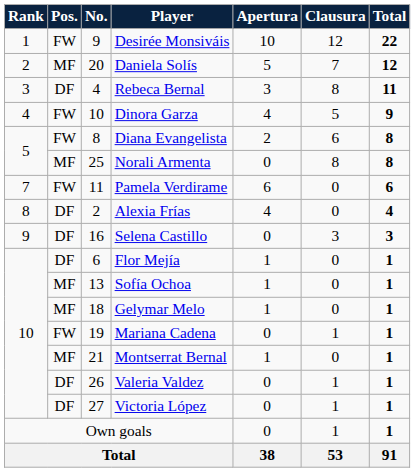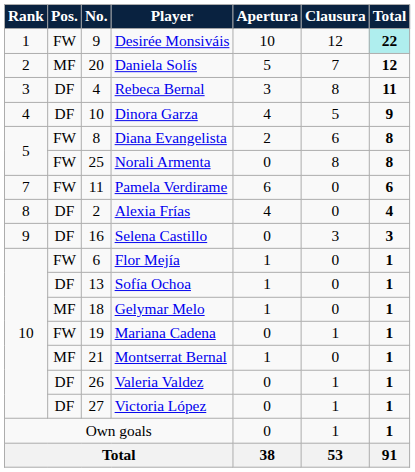 <table class="wikitable" style="text-align:center;">
 <tr>
 <th style=background-color:#092240;color:#FFFFFF>Rank</th>
 <th style=background-color:#092240;color:#FFFFFF>Pos.</th>
 <th style=background-color:#092240;color:#FFFFFF>No.</th>
 <th style=background-color:#092240;color:#FFFFFF>Player</th>
 <th style=background-color:#092240;color:#FFFFFF>Apertura</th>
 <th style=background-color:#092240;color:#FFFFFF>Clausura</th>
 <th style=background-color:#092240;color:#FFFFFF>Total</th>
 </tr>
 <tr>
 <td>1</td>
 <td>FW</td>
 <td>9</td>
 <td align=left> <a href='#'>Desirée Monsiváis</a></td>
 <td>10</td>
 <td>12</td>
-<td><strong>22</strong></td>
+<td style="background: paleturquoise;"><strong>22</strong></td>
 </tr>
 <tr>
 <td>2</td>
 <td>MF</td>
 <td>20</td>
 <td align=left> <a href='#'>Daniela Solís</a></td>
 <td>5</td>
 <td>7</td>
 <td><strong>12</strong></td>
 </tr>
 <tr>
 <td>3</td>
 <td>DF</td>
 <td>4</td>
 <td align=left> <a href='#'>Rebeca Bernal</a></td>
 <td>3</td>
 <td>8</td>
 <td><strong>11</strong></td>
 </tr>
 <tr>
 <td>4</td>
-<td>FW</td>
+<td>DF</td>
 <td>10</td>
 <td align=left> <a href='#'>Dinora Garza</a></td>
 <td>4</td>
 <td>5</td>
 <td><strong>9</strong></td>
 </tr>
 <tr>
 <td rowspan=2>5</td>
 <td>FW</td>
 <td>8</td>
 <td align=left> <a href='#'>Diana Evangelista</a></td>
 <td>2</td>
 <td>6</td>
 <td><strong>8</strong></td>
 </tr>
 <tr>
-<td>MF</td>
+<td>FW</td>
 <td>25</td>
 <td align=left> <a href='#'>Norali Armenta</a></td>
 <td>0</td>
 <td>8</td>
 <td><strong>8</strong></td>
 </tr>
 <tr>
 <td>7</td>
 <td>FW</td>
 <td>11</td>
 <td align=left> <a href='#'>Pamela Verdirame</a></td>
 <td>6</td>
 <td>0</td>
 <td><strong>6</strong></td>
 </tr>
 <tr>
 <td>8</td>
 <td>DF</td>
 <td>2</td>
 <td align=left> <a href='#'>Alexia Frías</a></td>
 <td>4</td>
 <td>0</td>
 <td><strong>4</strong></td>
 </tr>
 <tr>
 <td>9</td>
 <td>DF</td>
 <td>16</td>
 <td align=left> <a href='#'>Selena Castillo</a></td>
 <td>0</td>
 <td>3</td>
 <td><strong>3</strong></td>
 </tr>
 <tr>
 <td rowspan=7>10</td>
-<td>DF</td>
+<td>FW</td>
 <td>6</td>
 <td align=left> <a href='#'>Flor Mejía</a></td>
 <td>1</td>
 <td>0</td>
 <td><strong>1</strong></td>
 </tr>
 <tr>
-<td>MF</td>
+<td>DF</td>
 <td>13</td>
 <td align=left> <a href='#'>Sofía Ochoa</a></td>
 <td>1</td>
 <td>0</td>
 <td><strong>1</strong></td>
 </tr>
 <tr>
 <td>MF</td>
 <td>18</td>
 <td align=left> <a href='#'>Gelymar Melo</a></td>
 <td>1</td>
 <td>0</td>
 <td><strong>1</strong></td>
 </tr>
 <tr>
 <td>FW</td>
 <td>19</td>
 <td align=left> <a href='#'>Mariana Cadena</a></td>
 <td>0</td>
 <td>1</td>
 <td><strong>1</strong></td>
 </tr>
 <tr>
 <td>MF</td>
 <td>21</td>
 <td align=left> <a href='#'>Montserrat Bernal</a></td>
 <td>1</td>
 <td>0</td>
 <td><strong>1</strong></td>
 </tr>
 <tr>
 <td>DF</td>
 <td>26</td>
 <td align=left> <a href='#'>Valeria Valdez</a></td>
 <td>0</td>
 <td>1</td>
 <td><strong>1</strong></td>
 </tr>
 <tr>
 <td>DF</td>
 <td>27</td>
 <td align=left> <a href='#'>Victoria López</a></td>
 <td>0</td>
 <td>1</td>
 <td><strong>1</strong></td>
 </tr>
 <tr>
 <td colspan=4>Own goals</td>
 <td>0</td>
 <td>1</td>
 <td><strong>1</strong></td>
 </tr>
 <tr>
 <th align=center colspan=4>Total</th>
 <th align=center>38</th>
 <th align=center>53</th>
 <th align=center>91</th>
 </tr>
 </table>
